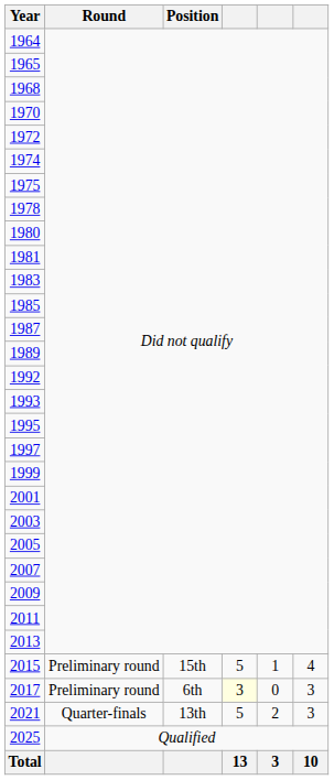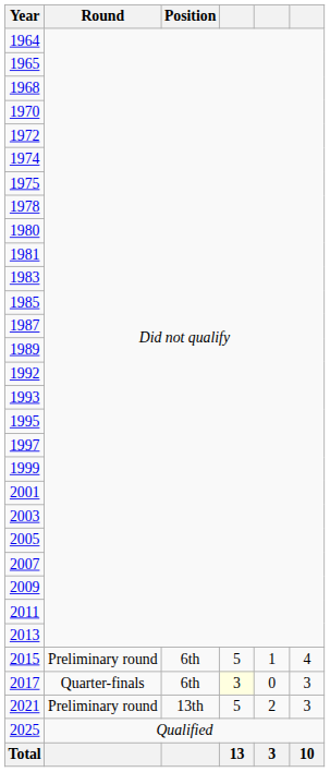 <table class="wikitable" style="text-align:center;">
 <tr>
 <th>Year</th>
 <th>Round</th>
 <th>Position</th>
 <th width=30></th>
 <th width=30></th>
 <th width=30></th>
 </tr>
 <tr>
 <td> <a href='#'>1964</a></td>
 <td rowspan=26 colspan=5><em>Did not qualify</em></td>
 </tr>
 <tr>
 <td> <a href='#'>1965</a></td>
 </tr>
 <tr>
 <td> <a href='#'>1968</a></td>
 </tr>
 <tr>
 <td> <a href='#'>1970</a></td>
 </tr>
 <tr>
 <td> <a href='#'>1972</a></td>
 </tr>
 <tr>
 <td> <a href='#'>1974</a></td>
 </tr>
 <tr>
 <td> <a href='#'>1975</a></td>
 </tr>
 <tr>
 <td> <a href='#'>1978</a></td>
 </tr>
 <tr>
 <td> <a href='#'>1980</a></td>
 </tr>
 <tr>
 <td> <a href='#'>1981</a></td>
 </tr>
 <tr>
 <td> <a href='#'>1983</a></td>
 </tr>
 <tr>
 <td> <a href='#'>1985</a></td>
 </tr>
 <tr>
 <td> <a href='#'>1987</a></td>
 </tr>
 <tr>
 <td> <a href='#'>1989</a></td>
 </tr>
 <tr>
 <td> <a href='#'>1992</a></td>
 </tr>
 <tr>
 <td> <a href='#'>1993</a></td>
 </tr>
 <tr>
 <td> <a href='#'>1995</a></td>
 </tr>
 <tr>
 <td> <a href='#'>1997</a></td>
 </tr>
 <tr>
 <td> <a href='#'>1999</a></td>
 </tr>
 <tr>
 <td> <a href='#'>2001</a></td>
 </tr>
 <tr>
 <td> <a href='#'>2003</a></td>
 </tr>
 <tr>
 <td> <a href='#'>2005</a></td>
 </tr>
 <tr>
 <td> <a href='#'>2007</a></td>
 </tr>
 <tr>
 <td> <a href='#'>2009</a></td>
 </tr>
 <tr>
 <td> <a href='#'>2011</a></td>
 </tr>
 <tr>
 <td> <a href='#'>2013</a></td>
 </tr>
 <tr>
 <td> <a href='#'>2015</a></td>
 <td>Preliminary round</td>
-<td>15th</td>
+<td>6th</td>
 <td>5</td>
 <td>1</td>
 <td>4</td>
 </tr>
 <tr>
 <td>  <a href='#'>2017</a></td>
-<td>Preliminary round</td>
+<td>Quarter-finals</td>
 <td>6th</td>
 <td style="background: lightyellow;">3</td>
 <td>0</td>
 <td>3</td>
 </tr>
 <tr>
 <td> <a href='#'>2021</a></td>
-<td>Quarter-finals</td>
+<td>Preliminary round</td>
 <td>13th</td>
 <td>5</td>
 <td>2</td>
 <td>3</td>
 </tr>
 <tr>
 <td> <a href='#'>2025</a></td>
 <td colspan=5><em>Qualified</em></td>
 </tr>
 <tr>
 <th>Total</th>
 <th></th>
 <th></th>
 <th>13</th>
 <th>3</th>
 <th>10</th>
 </tr>
 </table>
